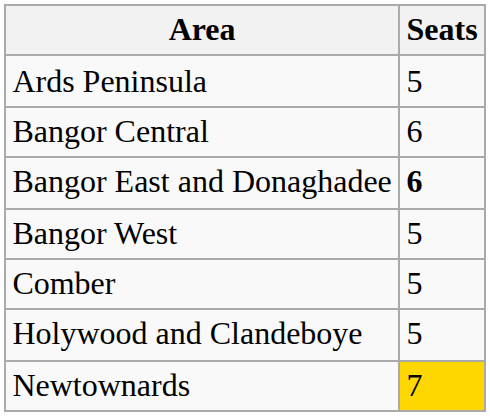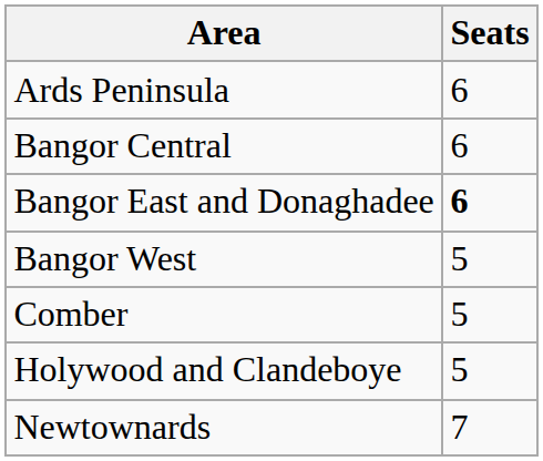 <table class="wikitable">
 <tr>
 <th>Area</th>
 <th>Seats</th>
 </tr>
 <tr>
 <td>Ards Peninsula</td>
-<td>5</td>
+<td>6</td>
 </tr>
 <tr>
 <td>Bangor Central</td>
 <td>6</td>
 </tr>
 <tr>
 <td>Bangor East and Donaghadee</td>
 <td><strong>6</strong></td>
 </tr>
 <tr>
 <td>Bangor West</td>
 <td>5</td>
 </tr>
 <tr>
 <td>Comber</td>
 <td>5</td>
 </tr>
 <tr>
 <td>Holywood and Clandeboye</td>
 <td>5</td>
 </tr>
 <tr>
 <td>Newtownards</td>
-<td style="background: gold;">7</td>
+<td>7</td>
 </tr>
 </table>
